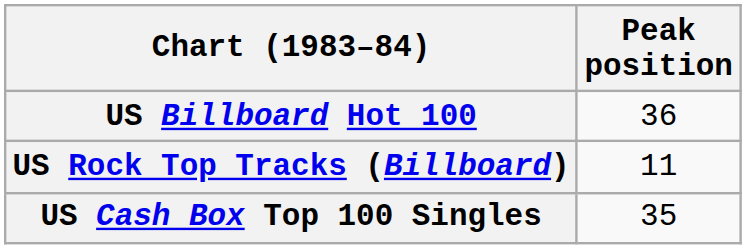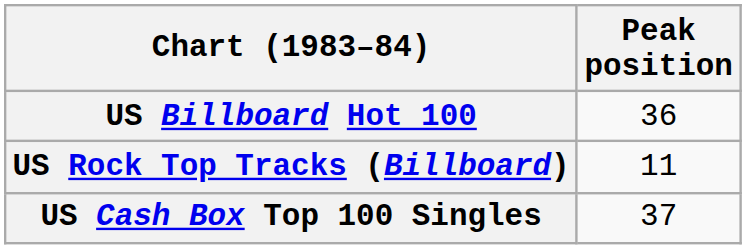 <table class="wikitable sortable plainrowheaders" style="text-align:center">
 <tr>
 <th>Chart (1983–84)</th>
 <th>Peak<br>position</th>
 </tr>
 <tr>
 <th scope="row">US <em><a href='#'>Billboard</a></em> <a href='#'>Hot 100</a></th>
 <td style="text-align:center;">36</td>
 </tr>
 <tr>
 <th scope="row">US <a href='#'>Rock Top Tracks</a> (<em><a href='#'>Billboard</a></em>)</th>
 <td style="text-align:center;">11</td>
 </tr>
 <tr>
 <th scope="row">US <em><a href='#'>Cash Box</a></em> Top 100 Singles</th>
-<td style="text-align:center;">35</td>
+<td style="text-align:center;">37</td>
 </tr>
 </table>
